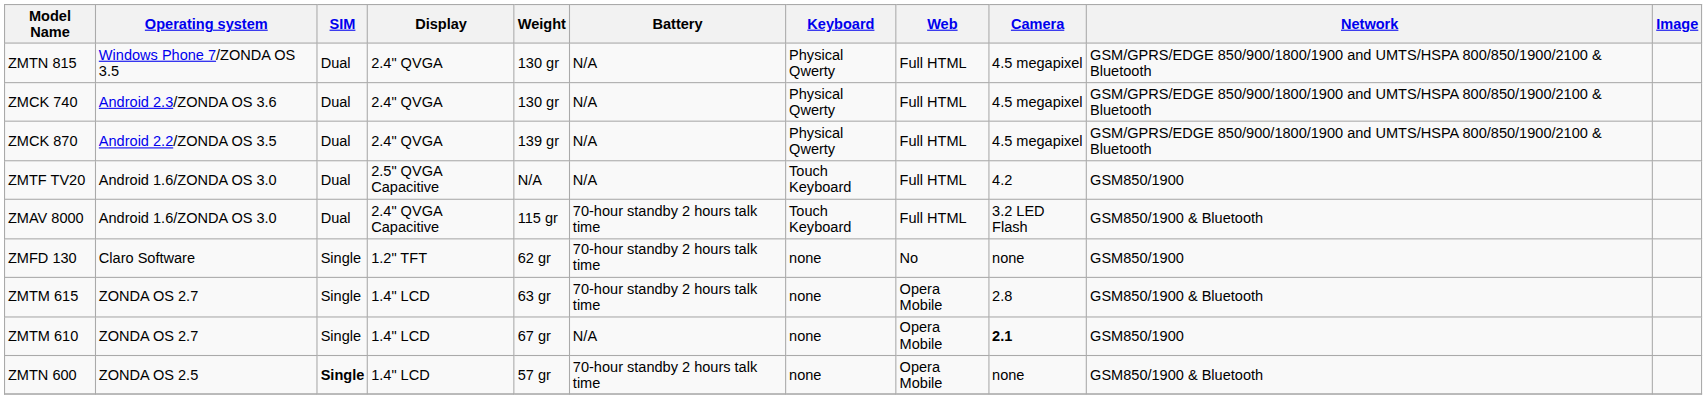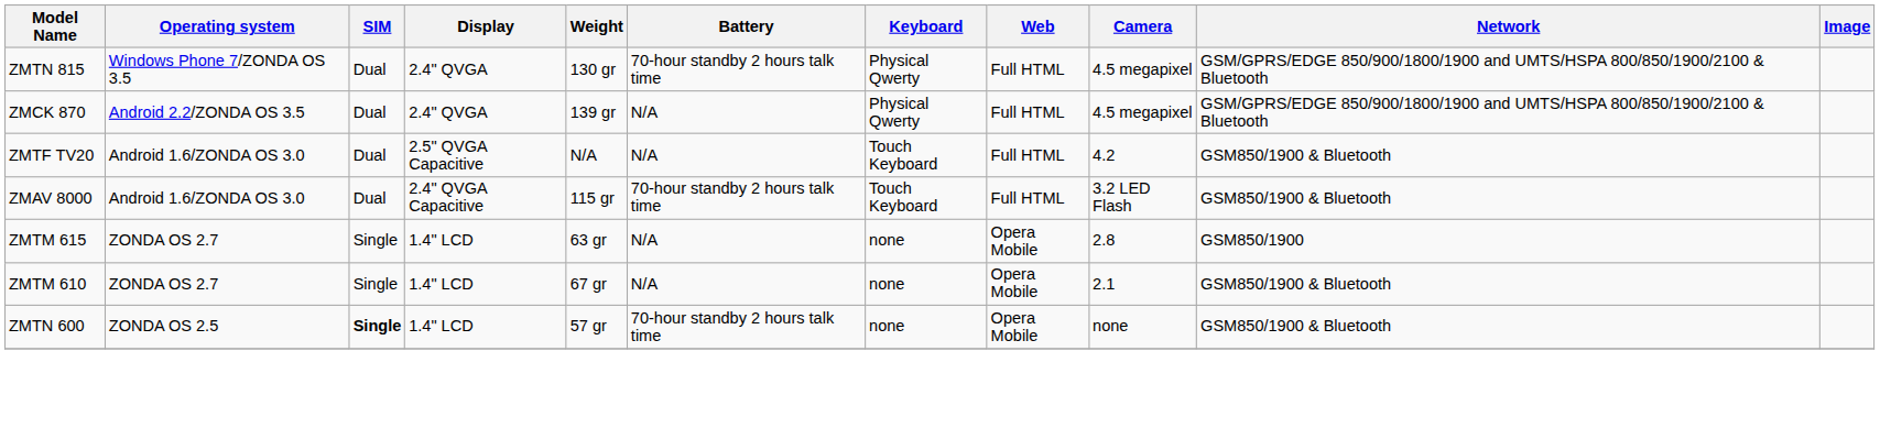 <table class="wikitable sortable" style="width:80%; font-size:85%;">
 <tr>
 <th><strong>Model Name</strong></th>
 <th><strong><a href='#'>Operating system</a></strong></th>
 <th><strong><a href='#'>SIM</a></strong></th>
 <th><strong>Display</strong></th>
 <th><strong>Weight</strong></th>
 <th><strong>Battery</strong></th>
 <th><strong><a href='#'>Keyboard</a></strong></th>
 <th><strong><a href='#'>Web</a></strong></th>
 <th><strong><a href='#'>Camera</a></strong></th>
 <th><strong><a href='#'>Network</a></strong></th>
 <th><strong><a href='#'>Image</a></strong></th>
 </tr>
 <tr>
 <td> ZMTN 815</td>
 <td> <a href='#'>Windows Phone 7</a>/ZONDA OS 3.5</td>
 <td> Dual</td>
 <td> 2.4" QVGA</td>
 <td> 130 gr</td>
-<td> N/A</td>
-<td> Physical Qwerty</td>
-<td> Full HTML</td>
-<td> 4.5 megapixel</td>
-<td> GSM/GPRS/EDGE 850/900/1800/1900 and UMTS/HSPA 800/850/1900/2100 & Bluetooth</td>
-<td></td>
-</tr>
-<tr>
-<td> ZMCK 740</td>
-<td> <a href='#'>Android 2.3</a>/ZONDA OS 3.6</td>
-<td> Dual</td>
-<td> 2.4" QVGA</td>
-<td> 130 gr</td>
-<td> N/A</td>
+<td> 70-hour standby 2 hours talk time</td>
 <td> Physical Qwerty</td>
 <td> Full HTML</td>
 <td> 4.5 megapixel</td>
 <td> GSM/GPRS/EDGE 850/900/1800/1900 and UMTS/HSPA 800/850/1900/2100 & Bluetooth</td>
 <td></td>
 </tr>
 <tr>
 <td> ZMCK 870</td>
 <td> <a href='#'>Android 2.2</a>/ZONDA OS 3.5</td>
 <td> Dual</td>
 <td> 2.4" QVGA</td>
 <td> 139 gr</td>
 <td> N/A</td>
 <td> Physical Qwerty</td>
 <td> Full HTML</td>
 <td> 4.5 megapixel</td>
 <td> GSM/GPRS/EDGE 850/900/1800/1900 and UMTS/HSPA 800/850/1900/2100 & Bluetooth</td>
 <td></td>
 </tr>
 <tr>
 <td> ZMTF TV20</td>
 <td> Android 1.6/ZONDA OS 3.0</td>
 <td> Dual</td>
 <td> 2.5" QVGA Capacitive</td>
 <td> N/A</td>
 <td> N/A</td>
 <td> Touch Keyboard</td>
 <td> Full HTML</td>
 <td> 4.2</td>
-<td> GSM850/1900</td>
+<td> GSM850/1900 & Bluetooth</td>
 <td></td>
 </tr>
 <tr>
 <td> ZMAV 8000</td>
 <td> Android 1.6/ZONDA OS 3.0</td>
 <td> Dual</td>
 <td> 2.4" QVGA Capacitive</td>
 <td> 115 gr</td>
 <td> 70-hour standby 2 hours talk time</td>
 <td> Touch Keyboard</td>
 <td> Full HTML</td>
 <td> 3.2 LED Flash</td>
 <td> GSM850/1900 & Bluetooth</td>
 <td></td>
 </tr>
 <tr>
-<td> ZMFD 130</td>
-<td> Claro Software</td>
-<td> Single</td>
-<td> 1.2" TFT</td>
-<td> 62 gr</td>
-<td> 70-hour standby 2 hours talk time</td>
-<td> none</td>
-<td> No</td>
-<td> none</td>
-<td> GSM850/1900</td>
-<td></td>
-</tr>
-<tr>
 <td> ZMTM 615</td>
 <td> ZONDA OS 2.7</td>
 <td> Single</td>
 <td> 1.4" LCD</td>
 <td> 63 gr</td>
-<td> 70-hour standby 2 hours talk time</td>
+<td> N/A</td>
 <td> none</td>
 <td> Opera Mobile</td>
 <td> 2.8</td>
-<td> GSM850/1900 & Bluetooth</td>
+<td> GSM850/1900</td>
 <td></td>
 </tr>
 <tr>
 <td> ZMTM 610</td>
 <td> ZONDA OS 2.7</td>
 <td> Single</td>
 <td> 1.4" LCD</td>
 <td> 67 gr</td>
 <td> N/A</td>
 <td> none</td>
 <td> Opera Mobile</td>
-<td><strong> 2.1</strong></td>
-<td> GSM850/1900</td>
+<td> 2.1</td>
+<td> GSM850/1900 & Bluetooth</td>
 <td></td>
 </tr>
 <tr>
 <td> ZMTN 600</td>
 <td> ZONDA OS 2.5</td>
 <td><strong> Single</strong></td>
 <td> 1.4" LCD</td>
 <td> 57 gr</td>
 <td> 70-hour standby 2 hours talk time</td>
 <td> none</td>
 <td> Opera Mobile</td>
 <td> none</td>
 <td> GSM850/1900 & Bluetooth</td>
 <td></td>
 </tr>
 <tr>
 </tr>
 </table>
